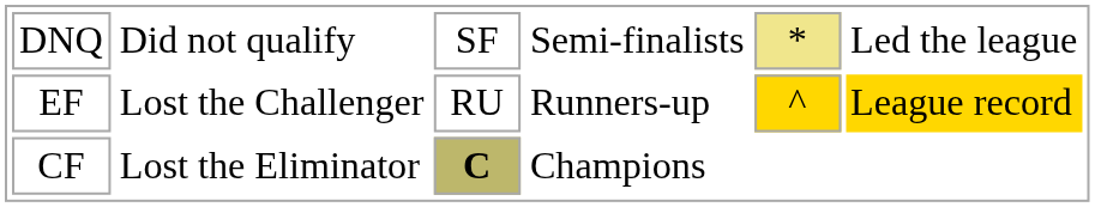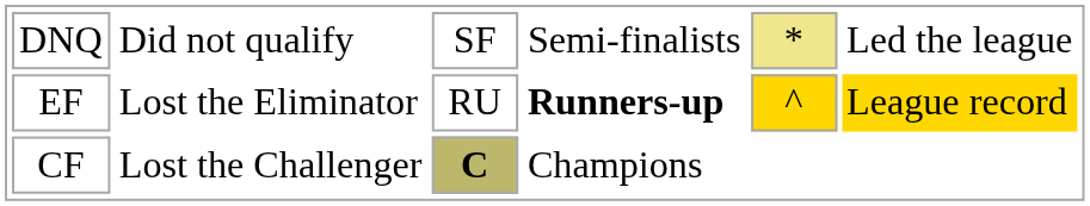 <table cellpadding=2 style="border:1px solid DarkGray; font-size:100%">
 <tr>
 <td style="border:1px solid DarkGray; width: 30px" align=center>DNQ</td>
 <td>Did not qualify</td>
 <td style="border:1px solid DarkGray; width: 30px" align=center>SF</td>
 <td>Semi-finalists</td>
 <td bgcolor="Khaki" style="border:1px solid DarkGray; width: 30px" align=center>*</td>
 <td>Led the league</td>
 </tr>
 <tr>
 <td style="border:1px solid DarkGray; width: 30px" align=center>EF</td>
-<td>Lost the Challenger</td>
+<td>Lost the Eliminator</td>
 <td style="border:1px solid DarkGray; width: 30px" align=center>RU</td>
-<td>Runners-up</td>
+<td><strong>Runners-up</strong></td>
 <td bgcolor="Gold" style="border:1px solid DarkGray; width: 30px" align="center">^</td>
 <td style="background: gold;">League record</td>
 </tr>
 <tr>
 <td style="border:1px solid DarkGray; width: 30px" align=center>CF</td>
-<td>Lost the Eliminator</td>
+<td>Lost the Challenger</td>
 <td bgcolor="DarkKhaki" style="border:1px solid DarkGray; width: 30px" align=center><strong>C</strong></td>
 <td>Champions</td>
 </tr>
 </table>
